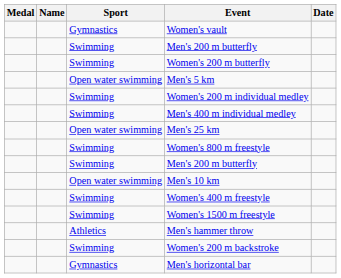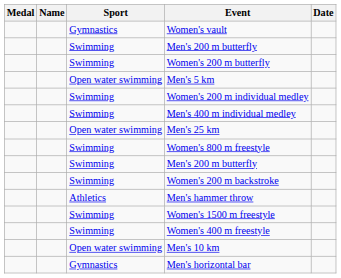 <table class="wikitable sortable" style="font-size:95%">
 <tr>
 <th>Medal</th>
 <th>Name</th>
 <th>Sport</th>
 <th>Event</th>
 <th>Date</th>
 </tr>
 <tr>
 <td></td>
 <td></td>
 <td><a href='#'>Gymnastics</a></td>
 <td><a href='#'>Women's vault</a></td>
 <td></td>
 </tr>
 <tr>
 <td></td>
 <td></td>
 <td><a href='#'>Swimming</a></td>
 <td><a href='#'>Men's 200 m butterfly</a></td>
 <td></td>
 </tr>
 <tr>
 <td></td>
 <td></td>
 <td><a href='#'>Swimming</a></td>
 <td><a href='#'>Women's 200 m butterfly</a></td>
 <td></td>
 </tr>
 <tr>
 <td></td>
 <td></td>
 <td><a href='#'>Open water swimming</a></td>
 <td><a href='#'>Men's 5 km</a></td>
 <td></td>
 </tr>
 <tr>
 <td></td>
 <td></td>
 <td><a href='#'>Swimming</a></td>
 <td><a href='#'>Women's 200 m individual medley</a></td>
 <td></td>
 </tr>
 <tr>
 <td></td>
 <td></td>
 <td><a href='#'>Swimming</a></td>
 <td><a href='#'>Men's 400 m individual medley</a></td>
 <td></td>
 </tr>
 <tr>
 <td></td>
 <td></td>
 <td><a href='#'>Open water swimming</a></td>
 <td><a href='#'>Men's 25 km</a></td>
 <td></td>
 </tr>
 <tr>
 <td></td>
 <td></td>
 <td><a href='#'>Swimming</a></td>
 <td><a href='#'>Women's 800 m freestyle</a></td>
 <td></td>
 </tr>
 <tr>
 <td></td>
 <td></td>
 <td><a href='#'>Swimming</a></td>
 <td><a href='#'>Men's 200 m butterfly</a></td>
 <td></td>
 </tr>
 <tr>
 <td></td>
 <td></td>
-<td><a href='#'>Open water swimming</a></td>
-<td><a href='#'>Men's 10 km</a></td>
-<td></td>
-</tr>
-<tr>
-<td></td>
-<td></td>
 <td><a href='#'>Swimming</a></td>
-<td><a href='#'>Women's 400 m freestyle</a></td>
-<td></td>
-</tr>
-<tr>
-<td></td>
-<td></td>
-<td><a href='#'>Swimming</a></td>
-<td><a href='#'>Women's 1500 m freestyle</a></td>
+<td><a href='#'>Women's 200 m backstroke</a></td>
 <td></td>
 </tr>
 <tr>
 <td></td>
 <td></td>
 <td><a href='#'>Athletics</a></td>
 <td><a href='#'>Men's hammer throw</a></td>
 <td></td>
 </tr>
 <tr>
 <td></td>
 <td></td>
 <td><a href='#'>Swimming</a></td>
-<td><a href='#'>Women's 200 m backstroke</a></td>
+<td><a href='#'>Women's 1500 m freestyle</a></td>
+<td></td>
+</tr>
+<tr>
+<td></td>
+<td></td>
+<td><a href='#'>Swimming</a></td>
+<td><a href='#'>Women's 400 m freestyle</a></td>
+<td></td>
+</tr>
+<tr>
+<td></td>
+<td></td>
+<td><a href='#'>Open water swimming</a></td>
+<td><a href='#'>Men's 10 km</a></td>
 <td></td>
 </tr>
 <tr>
 <td></td>
 <td></td>
 <td><a href='#'>Gymnastics</a></td>
 <td><a href='#'>Men's horizontal bar</a></td>
 <td></td>
 </tr>
 </table>
